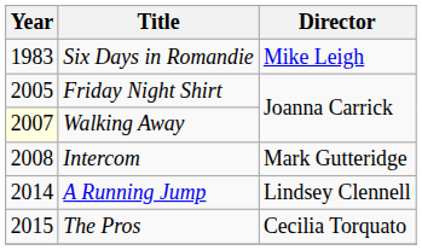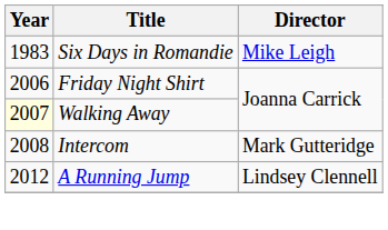 <table class="wikitable">
 <tr>
 <th>Year</th>
 <th>Title</th>
 <th>Director</th>
 </tr>
 <tr>
 <td>1983</td>
 <td><em>Six Days in Romandie</em></td>
 <td><a href='#'>Mike Leigh</a></td>
 </tr>
 <tr>
-<td>2005</td>
+<td>2006</td>
 <td><em>Friday Night Shirt</em></td>
 <td rowspan=2>Joanna Carrick</td>
 </tr>
 <tr>
 <td style="background: lightyellow;">2007</td>
 <td><em>Walking Away</em></td>
 </tr>
 <tr>
 <td>2008</td>
 <td><em>Intercom</em></td>
 <td>Mark Gutteridge</td>
 </tr>
 <tr>
-<td>2014</td>
+<td>2012</td>
 <td><em><a href='#'>A Running Jump</a></em></td>
 <td>Lindsey Clennell</td>
 </tr>
 <tr>
-<td>2015</td>
-<td><em>The Pros</em></td>
-<td>Cecilia Torquato</td>
-</tr>
-<tr>
 </tr>
 </table>
